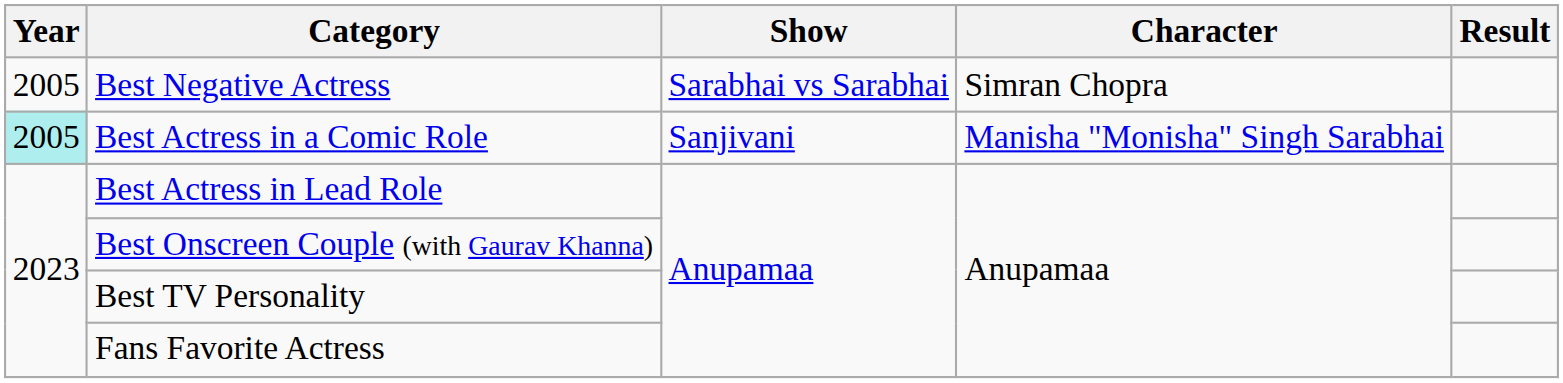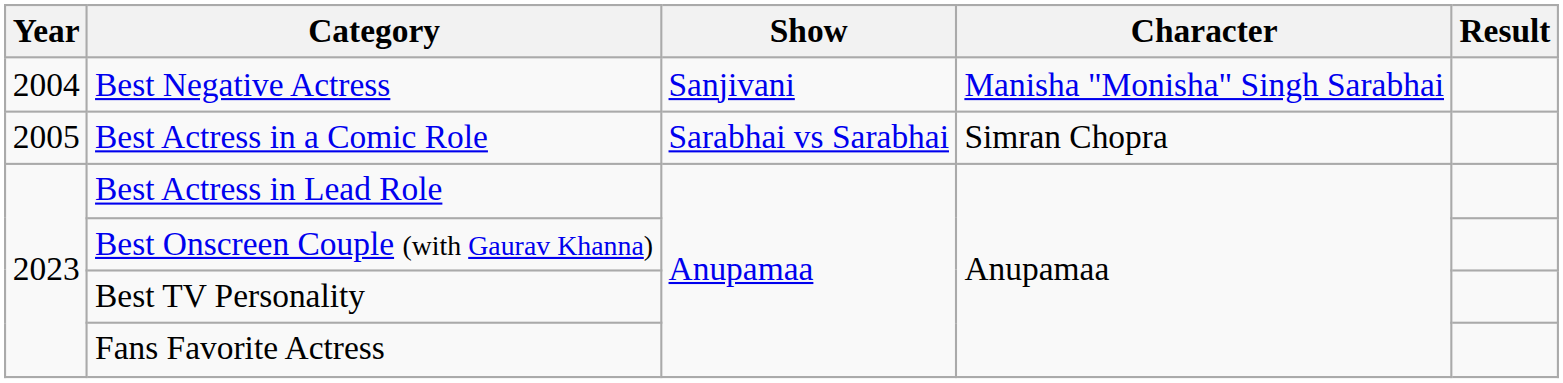 <table class="wikitable sortable">
 <tr>
 <th>Year</th>
 <th>Category</th>
 <th>Show</th>
 <th>Character</th>
 <th>Result</th>
 </tr>
 <tr>
-<td>2005</td>
+<td>2004</td>
 <td><a href='#'>Best Negative Actress</a></td>
-<td><a href='#'>Sarabhai vs Sarabhai</a></td>
-<td>Simran Chopra</td>
+<td><a href='#'>Sanjivani</a></td>
+<td><a href='#'>Manisha "Monisha" Singh Sarabhai</a></td>
 <td></td>
 </tr>
 <tr>
-<td style="background: paleturquoise;">2005</td>
+<td>2005</td>
 <td><a href='#'>Best Actress in a Comic Role</a></td>
-<td><a href='#'>Sanjivani</a></td>
-<td><a href='#'>Manisha "Monisha" Singh Sarabhai</a></td>
+<td><a href='#'>Sarabhai vs Sarabhai</a></td>
+<td>Simran Chopra</td>
 <td></td>
 </tr>
 <tr>
 <td rowspan="4">2023</td>
 <td><a href='#'>Best Actress in Lead Role</a></td>
 <td rowspan=4><a href='#'>Anupamaa</a></td>
 <td rowspan=4>Anupamaa</td>
 <td></td>
 </tr>
 <tr>
 <td><a href='#'>Best Onscreen Couple</a> <small>(with <a href='#'>Gaurav Khanna</a>)</small></td>
 <td></td>
 </tr>
 <tr>
 <td>Best TV Personality</td>
 <td></td>
 </tr>
 <tr>
 <td>Fans Favorite Actress</td>
 <td></td>
 </tr>
 </table>
